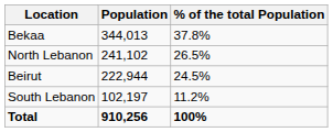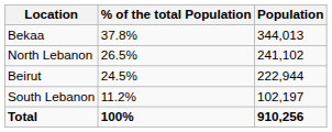 <table class="wikitable">
 <tr>
 <th>Location</th>
+<th>% of the total Population</th>
 <th>Population</th>
-<th>% of the total Population</th>
 </tr>
 <tr>
 <td>Bekaa</td>
+<td>37.8%</td>
 <td>344,013</td>
-<td>37.8%</td>
 </tr>
 <tr>
 <td>North Lebanon</td>
+<td>26.5%</td>
 <td>241,102</td>
-<td>26.5%</td>
 </tr>
 <tr>
 <td>Beirut</td>
+<td>24.5%</td>
 <td>222,944</td>
-<td>24.5%</td>
 </tr>
 <tr>
 <td>South Lebanon</td>
+<td>11.2%</td>
 <td>102,197</td>
-<td>11.2%</td>
 </tr>
 <tr>
 <td><strong>Total</strong></td>
+<td><strong>100%</strong></td>
 <td><strong>910,256</strong></td>
-<td><strong>100%</strong></td>
 </tr>
 </table>
